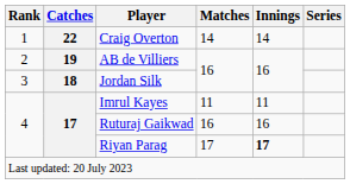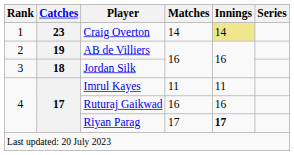 <table class="wikitable">
 <tr>
 <th scope="col">Rank</th>
 <th scope="col"><a href='#'>Catches</a></th>
 <th scope="col">Player</th>
 <th scope="col">Matches</th>
 <th scope="col">Innings</th>
 <th>Series</th>
 </tr>
 <tr>
 <td align=center>1</td>
-<th>22</th>
+<th>23</th>
 <td> <a href='#'>Craig Overton</a></td>
 <td>14</td>
-<td>14</td>
+<td style="background: khaki;">14</td>
 <td></td>
 </tr>
 <tr>
 <td align=center>2</td>
 <th>19</th>
 <td> <a href='#'>AB de Villiers</a></td>
 <td rowspan=2>16</td>
 <td rowspan=2>16</td>
 <td></td>
 </tr>
 <tr>
 <td align=center>3</td>
 <th>18</th>
 <td> <a href='#'>Jordan Silk</a></td>
 <td></td>
 </tr>
 <tr>
 <td align=center rowspan=3>4</td>
 <th rowspan=3>17</th>
 <td> <a href='#'>Imrul Kayes</a></td>
 <td>11</td>
 <td>11</td>
 <td></td>
 </tr>
 <tr>
 <td> <a href='#'>Ruturaj Gaikwad</a></td>
 <td>16</td>
 <td>16</td>
 <td></td>
 </tr>
 <tr>
 <td> <a href='#'>Riyan Parag</a></td>
 <td>17</td>
 <td><strong>17</strong></td>
 <td></td>
 </tr>
 <tr>
 <td scope="row" colspan=6><small> Last updated: 20 July 2023</small></td>
 </tr>
 </table>
